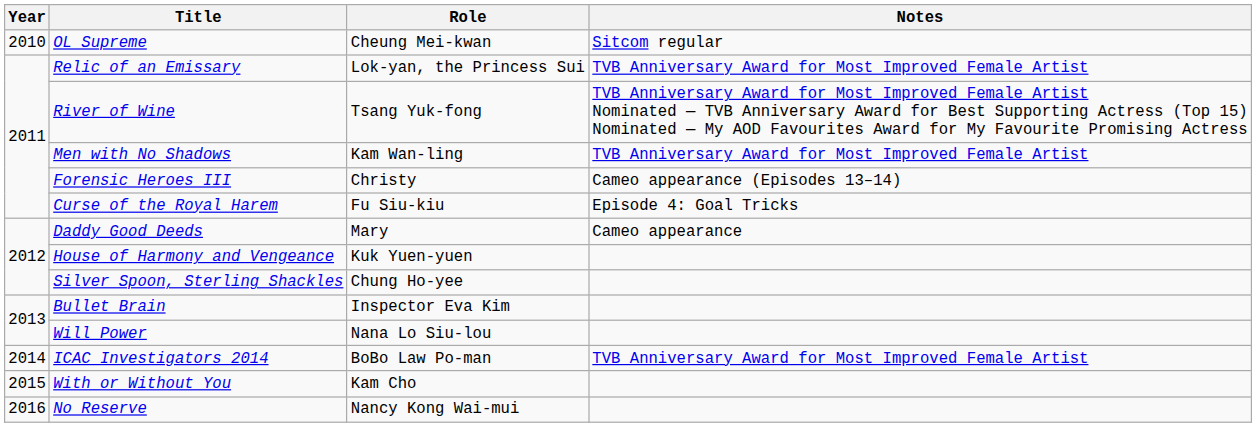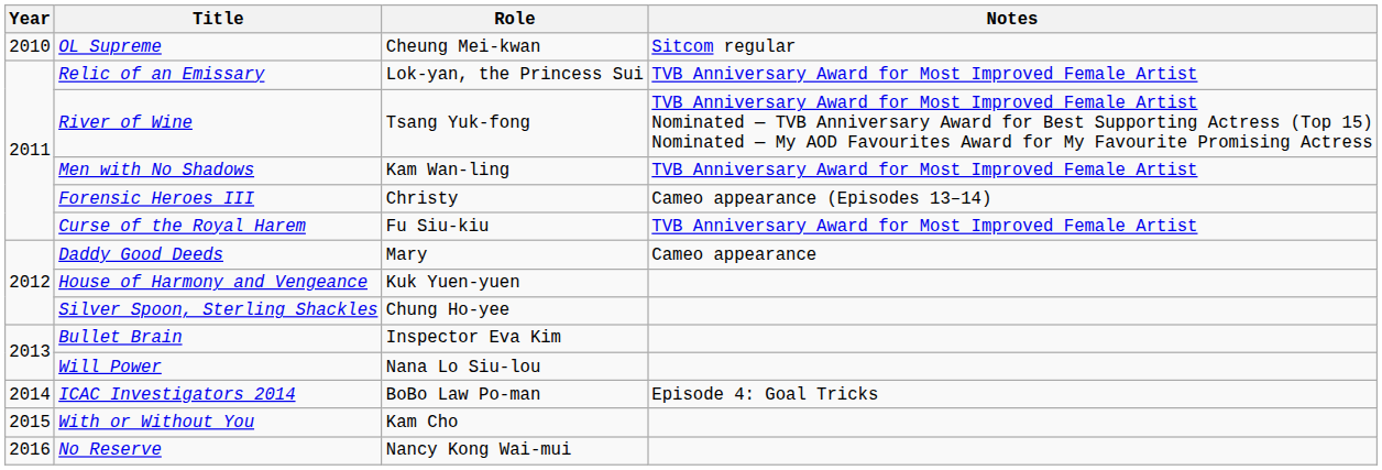 <table class="wikitable sortable">
 <tr>
 <th>Year</th>
 <th>Title</th>
 <th>Role</th>
 <th class="unsortable">Notes</th>
 </tr>
 <tr>
 <td>2010</td>
 <td><em><a href='#'>OL Supreme</a></em></td>
 <td>Cheung Mei-kwan</td>
 <td><a href='#'>Sitcom</a> regular</td>
 </tr>
 <tr>
 <td rowspan="5">2011</td>
 <td><em><a href='#'>Relic of an Emissary</a></em></td>
 <td>Lok-yan, the Princess Sui</td>
 <td><a href='#'>TVB Anniversary Award for Most Improved Female Artist</a></td>
 </tr>
 <tr>
 <td><em><a href='#'>River of Wine</a></em></td>
 <td>Tsang Yuk-fong</td>
 <td><a href='#'>TVB Anniversary Award for Most Improved Female Artist</a><br>Nominated — TVB Anniversary Award for Best Supporting Actress (Top 15)<br>Nominated — My AOD Favourites Award for My Favourite Promising Actress</td>
 </tr>
 <tr>
 <td><em><a href='#'>Men with No Shadows</a></em></td>
 <td>Kam Wan-ling</td>
 <td><a href='#'>TVB Anniversary Award for Most Improved Female Artist</a></td>
 </tr>
 <tr>
 <td><em><a href='#'>Forensic Heroes III</a></em></td>
 <td>Christy</td>
 <td>Cameo appearance (Episodes 13–14)</td>
 </tr>
 <tr>
 <td><em><a href='#'>Curse of the Royal Harem</a></em></td>
 <td>Fu Siu-kiu</td>
-<td>Episode 4: Goal Tricks</td>
+<td><a href='#'>TVB Anniversary Award for Most Improved Female Artist</a></td>
 </tr>
 <tr>
 <td rowspan="3">2012</td>
 <td><em><a href='#'>Daddy Good Deeds</a></em></td>
 <td>Mary</td>
 <td>Cameo appearance</td>
 </tr>
 <tr>
 <td><em><a href='#'>House of Harmony and Vengeance</a></em></td>
 <td>Kuk Yuen-yuen</td>
 <td></td>
 </tr>
 <tr>
 <td><em><a href='#'>Silver Spoon, Sterling Shackles</a></em></td>
 <td>Chung Ho-yee</td>
 <td></td>
 </tr>
 <tr>
 <td rowspan="2">2013</td>
 <td><em><a href='#'>Bullet Brain</a></em></td>
 <td>Inspector Eva Kim</td>
 <td></td>
 </tr>
 <tr>
 <td><em><a href='#'>Will Power</a></em></td>
 <td>Nana Lo Siu-lou</td>
 <td></td>
 </tr>
 <tr>
 <td>2014</td>
 <td><em><a href='#'>ICAC Investigators 2014</a></em></td>
 <td>BoBo Law Po-man</td>
-<td><a href='#'>TVB Anniversary Award for Most Improved Female Artist</a></td>
+<td>Episode 4: Goal Tricks</td>
 </tr>
 <tr>
 <td>2015</td>
 <td><em><a href='#'>With or Without You</a></em></td>
 <td>Kam Cho</td>
 <td></td>
 </tr>
 <tr>
 <td>2016</td>
 <td><em><a href='#'>No Reserve</a></em></td>
 <td>Nancy Kong Wai-mui</td>
 <td></td>
 </tr>
 </table>
